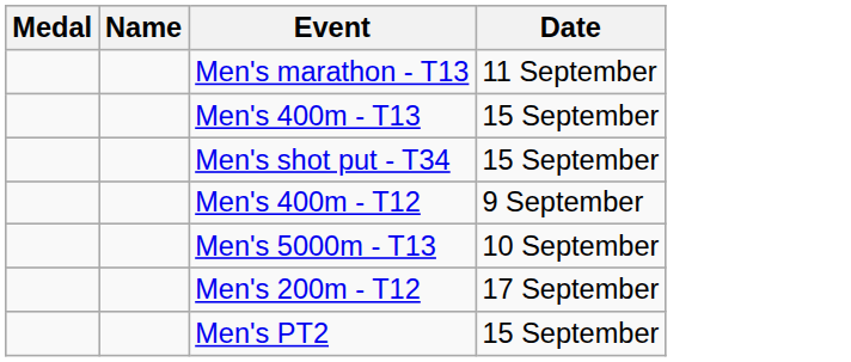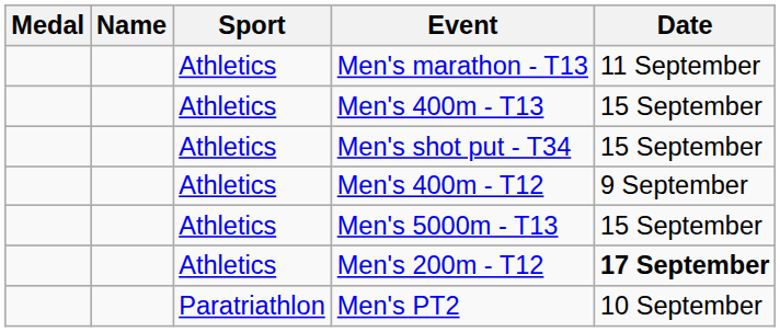 <table class="wikitable sortable" style="font-size:92%">
 <tr>
 <th>Medal</th>
 <th>Name</th>
+<th>Sport</th>
 <th>Event</th>
 <th>Date</th>
 </tr>
 <tr>
 <td></td>
 <td></td>
+<td><a href='#'>Athletics</a></td>
 <td><a href='#'>Men's marathon - T13</a></td>
 <td>11 September</td>
 </tr>
 <tr>
 <td></td>
 <td></td>
+<td><a href='#'>Athletics</a></td>
 <td><a href='#'>Men's 400m - T13</a></td>
 <td>15 September</td>
 </tr>
 <tr>
 <td></td>
 <td></td>
+<td><a href='#'>Athletics</a></td>
 <td><a href='#'>Men's shot put - T34</a></td>
 <td>15 September</td>
 </tr>
 <tr>
 <td></td>
 <td></td>
+<td><a href='#'>Athletics</a></td>
 <td><a href='#'>Men's 400m - T12</a></td>
 <td>9 September</td>
 </tr>
 <tr>
 <td></td>
 <td></td>
+<td><a href='#'>Athletics</a></td>
 <td><a href='#'>Men's 5000m - T13</a></td>
-<td>10 September</td>
+<td>15 September</td>
 </tr>
 <tr>
 <td></td>
 <td></td>
+<td><a href='#'>Athletics</a></td>
 <td><a href='#'>Men's 200m - T12</a></td>
-<td>17 September</td>
+<td><strong>17 September</strong></td>
 </tr>
 <tr>
 <td></td>
 <td></td>
+<td><a href='#'>Paratriathlon</a></td>
 <td><a href='#'>Men's PT2</a></td>
-<td>15 September</td>
+<td>10 September</td>
 </tr>
 </table>
